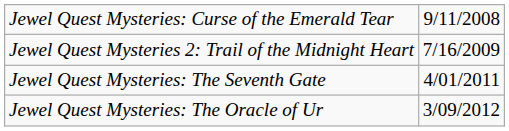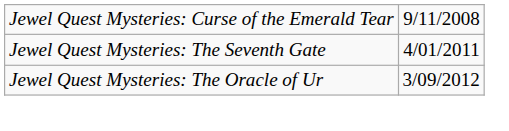 <table class="wikitable" style="text-align:right">
 <tr>
 <td style="text-align:left"><em>Jewel Quest Mysteries: Curse of the Emerald Tear</em></td>
 <td>9/11/2008</td>
-</tr>
-<tr>
-<td style="text-align:left"><em>Jewel Quest Mysteries 2: Trail of the Midnight Heart</em></td>
-<td>7/16/2009</td>
 </tr>
 <tr>
 <td style="text-align:left"><em>Jewel Quest Mysteries: The Seventh Gate</em></td>
 <td>4/01/2011</td>
 </tr>
 <tr>
 <td style="text-align:left"><em>Jewel Quest Mysteries: The Oracle of Ur</em></td>
 <td>3/09/2012</td>
 </tr>
 </table>
